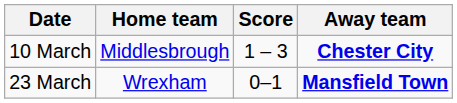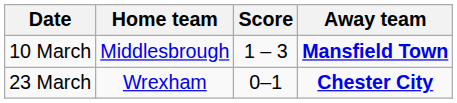 <table class="wikitable" style="text-align: center">
 <tr>
 <th>Date</th>
 <th>Home team</th>
 <th>Score</th>
 <th>Away team</th>
 </tr>
 <tr>
 <td>10 March</td>
 <td><a href='#'>Middlesbrough</a></td>
 <td>1 – 3</td>
-<td><strong><a href='#'>Chester City</a></strong></td>
+<td><strong><a href='#'>Mansfield Town</a></strong></td>
 </tr>
 <tr>
 <td>23 March</td>
 <td><a href='#'>Wrexham</a></td>
 <td>0–1</td>
-<td><strong><a href='#'>Mansfield Town</a></strong></td>
+<td><strong><a href='#'>Chester City</a></strong></td>
 </tr>
 </table>
